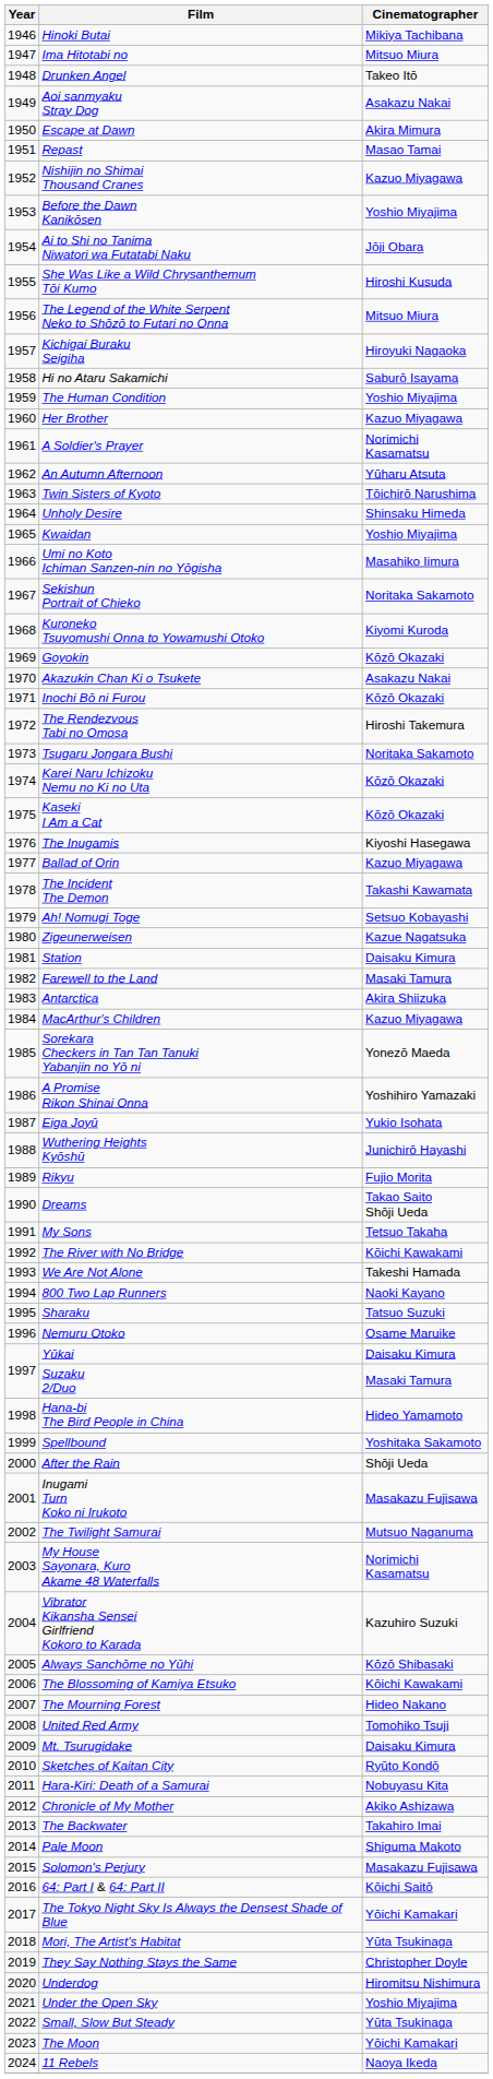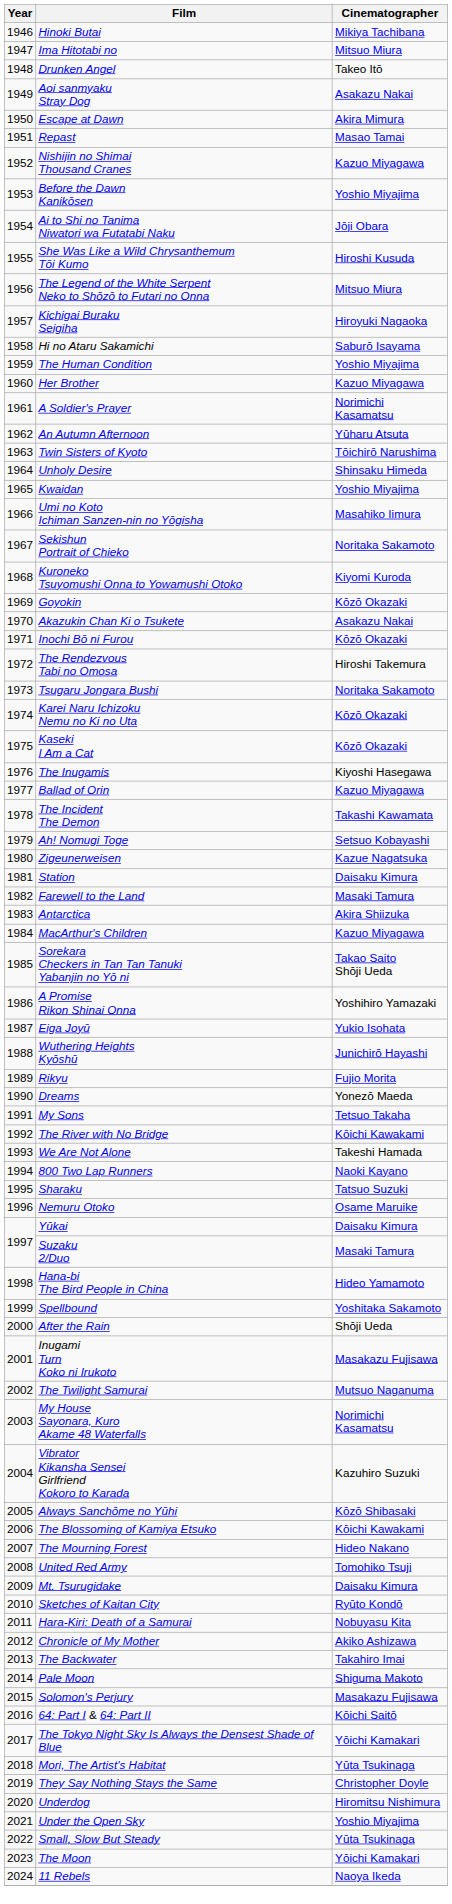 <table class="wikitable sortable">
 <tr>
 <th>Year</th>
 <th>Film</th>
 <th>Cinematographer</th>
 </tr>
 <tr>
 <td>1946</td>
 <td><em><a href='#'>Hinoki Butai</a></em></td>
 <td><a href='#'>Mikiya Tachibana</a></td>
 </tr>
 <tr>
 <td>1947</td>
 <td><em><a href='#'>Ima Hitotabi no</a></em></td>
 <td><a href='#'>Mitsuo Miura</a></td>
 </tr>
 <tr>
 <td>1948</td>
 <td><em><a href='#'>Drunken Angel</a></em></td>
 <td>Takeo Itō</td>
 </tr>
 <tr>
 <td>1949</td>
 <td><em><a href='#'>Aoi sanmyaku</a></em><br><em><a href='#'>Stray Dog</a></em></td>
 <td><a href='#'>Asakazu Nakai</a></td>
 </tr>
 <tr>
 <td>1950</td>
 <td><em><a href='#'>Escape at Dawn</a></em></td>
 <td><a href='#'>Akira Mimura</a></td>
 </tr>
 <tr>
 <td>1951</td>
 <td><em><a href='#'>Repast</a></em></td>
 <td><a href='#'>Masao Tamai</a></td>
 </tr>
 <tr>
 <td>1952</td>
 <td><em><a href='#'>Nishijin no Shimai</a></em><br><em><a href='#'>Thousand Cranes</a></em></td>
 <td><a href='#'>Kazuo Miyagawa</a></td>
 </tr>
 <tr>
 <td>1953</td>
 <td><em><a href='#'>Before the Dawn</a></em><br><em><a href='#'>Kanikōsen</a></em></td>
 <td><a href='#'>Yoshio Miyajima</a></td>
 </tr>
 <tr>
 <td>1954</td>
 <td><em><a href='#'>Ai to Shi no Tanima</a></em><br><em><a href='#'>Niwatori wa Futatabi Naku</a></em></td>
 <td><a href='#'>Jōji Obara</a></td>
 </tr>
 <tr>
 <td>1955</td>
 <td><em><a href='#'>She Was Like a Wild Chrysanthemum</a></em><br><em><a href='#'>Tōi Kumo</a></em></td>
 <td><a href='#'>Hiroshi Kusuda</a></td>
 </tr>
 <tr>
 <td>1956</td>
 <td><em><a href='#'>The Legend of the White Serpent</a></em><br><em><a href='#'>Neko to Shōzō to Futari no Onna</a></em></td>
 <td><a href='#'>Mitsuo Miura</a></td>
 </tr>
 <tr>
 <td>1957</td>
 <td><em><a href='#'>Kichigai Buraku</a></em><br><em><a href='#'>Seigiha</a></em></td>
 <td><a href='#'>Hiroyuki Nagaoka</a></td>
 </tr>
 <tr>
 <td>1958</td>
 <td><em>Hi no Ataru Sakamichi</em></td>
 <td><a href='#'>Saburō Isayama</a></td>
 </tr>
 <tr>
 <td>1959</td>
 <td><em><a href='#'>The Human Condition</a></em></td>
 <td><a href='#'>Yoshio Miyajima</a></td>
 </tr>
 <tr>
 <td>1960</td>
 <td><em><a href='#'>Her Brother</a></em></td>
 <td><a href='#'>Kazuo Miyagawa</a></td>
 </tr>
 <tr>
 <td>1961</td>
 <td><em><a href='#'>A Soldier's Prayer</a></em></td>
 <td><a href='#'>Norimichi Kasamatsu</a></td>
 </tr>
 <tr>
 <td>1962</td>
 <td><em><a href='#'>An Autumn Afternoon</a></em></td>
 <td><a href='#'>Yūharu Atsuta</a></td>
 </tr>
 <tr>
 <td>1963</td>
 <td><em><a href='#'>Twin Sisters of Kyoto</a></em></td>
 <td><a href='#'>Tōichirō Narushima</a></td>
 </tr>
 <tr>
 <td>1964</td>
 <td><em><a href='#'>Unholy Desire</a></em></td>
 <td><a href='#'>Shinsaku Himeda</a></td>
 </tr>
 <tr>
 <td>1965</td>
 <td><em><a href='#'>Kwaidan</a></em></td>
 <td><a href='#'>Yoshio Miyajima</a></td>
 </tr>
 <tr>
 <td>1966</td>
 <td><em><a href='#'>Umi no Koto</a></em><br><em><a href='#'>Ichiman Sanzen-nin no Yōgisha</a></em></td>
 <td><a href='#'>Masahiko Iimura</a></td>
 </tr>
 <tr>
 <td>1967</td>
 <td><em><a href='#'>Sekishun</a></em><br><em><a href='#'>Portrait of Chieko</a></em></td>
 <td><a href='#'>Noritaka Sakamoto</a></td>
 </tr>
 <tr>
 <td>1968</td>
 <td><em><a href='#'>Kuroneko</a></em><br><em><a href='#'>Tsuyomushi Onna to Yowamushi Otoko</a></em></td>
 <td><a href='#'>Kiyomi Kuroda</a></td>
 </tr>
 <tr>
 <td>1969</td>
 <td><em><a href='#'>Goyokin</a></em></td>
 <td><a href='#'>Kōzō Okazaki</a></td>
 </tr>
 <tr>
 <td>1970</td>
 <td><em><a href='#'>Akazukin Chan Ki o Tsukete</a></em></td>
 <td><a href='#'>Asakazu Nakai</a></td>
 </tr>
 <tr>
 <td>1971</td>
 <td><em><a href='#'>Inochi Bō ni Furou</a></em></td>
 <td><a href='#'>Kōzō Okazaki</a></td>
 </tr>
 <tr>
 <td>1972</td>
 <td><em><a href='#'>The Rendezvous</a></em><br><em><a href='#'>Tabi no Omosa</a></em></td>
 <td>Hiroshi Takemura</td>
 </tr>
 <tr>
 <td>1973</td>
 <td><em><a href='#'>Tsugaru Jongara Bushi</a></em></td>
 <td><a href='#'>Noritaka Sakamoto</a></td>
 </tr>
 <tr>
 <td>1974</td>
 <td><em><a href='#'>Karei Naru Ichizoku</a></em><br><em><a href='#'>Nemu no Ki no Uta</a></em></td>
 <td><a href='#'>Kōzō Okazaki</a></td>
 </tr>
 <tr>
 <td>1975</td>
 <td><em><a href='#'>Kaseki</a></em><br><em><a href='#'>I Am a Cat</a></em></td>
 <td><a href='#'>Kōzō Okazaki</a></td>
 </tr>
 <tr>
 <td>1976</td>
 <td><em><a href='#'>The Inugamis</a></em></td>
 <td>Kiyoshi Hasegawa</td>
 </tr>
 <tr>
 <td>1977</td>
 <td><em><a href='#'>Ballad of Orin</a></em></td>
 <td><a href='#'>Kazuo Miyagawa</a></td>
 </tr>
 <tr>
 <td>1978</td>
 <td><em><a href='#'>The Incident</a></em><br><em><a href='#'>The Demon</a></em></td>
 <td><a href='#'>Takashi Kawamata</a></td>
 </tr>
 <tr>
 <td>1979</td>
 <td><em><a href='#'>Ah! Nomugi Toge</a></em></td>
 <td><a href='#'>Setsuo Kobayashi</a></td>
 </tr>
 <tr>
 <td>1980</td>
 <td><em><a href='#'>Zigeunerweisen</a></em></td>
 <td><a href='#'>Kazue Nagatsuka</a></td>
 </tr>
 <tr>
 <td>1981</td>
 <td><em><a href='#'>Station</a></em></td>
 <td><a href='#'>Daisaku Kimura</a></td>
 </tr>
 <tr>
 <td>1982</td>
 <td><em><a href='#'>Farewell to the Land</a></em></td>
 <td><a href='#'>Masaki Tamura</a></td>
 </tr>
 <tr>
 <td>1983</td>
 <td><em><a href='#'>Antarctica</a></em></td>
 <td><a href='#'>Akira Shiizuka</a></td>
 </tr>
 <tr>
 <td>1984</td>
 <td><em><a href='#'>MacArthur's Children</a></em></td>
 <td><a href='#'>Kazuo Miyagawa</a></td>
 </tr>
 <tr>
 <td>1985</td>
 <td><em><a href='#'>Sorekara</a></em><br><em><a href='#'>Checkers in Tan Tan Tanuki</a></em><br><em><a href='#'>Yabanjin no Yō ni</a></em></td>
-<td>Yonezō Maeda</td>
+<td><a href='#'>Takao Saito</a><br>Shōji Ueda</td>
 </tr>
 <tr>
 <td>1986</td>
 <td><em><a href='#'>A Promise</a></em><br><em><a href='#'>Rikon Shinai Onna</a></em></td>
 <td>Yoshihiro Yamazaki</td>
 </tr>
 <tr>
 <td>1987</td>
 <td><em><a href='#'>Eiga Joyū</a></em></td>
 <td><a href='#'>Yukio Isohata</a></td>
 </tr>
 <tr>
 <td>1988</td>
 <td><em><a href='#'>Wuthering Heights</a></em><br><em><a href='#'>Kyōshū</a></em></td>
 <td><a href='#'>Junichirō Hayashi</a></td>
 </tr>
 <tr>
 <td>1989</td>
 <td><em><a href='#'>Rikyu</a></em></td>
 <td><a href='#'>Fujio Morita</a></td>
 </tr>
 <tr>
 <td>1990</td>
 <td><em><a href='#'>Dreams</a></em></td>
-<td><a href='#'>Takao Saito</a><br>Shōji Ueda</td>
+<td>Yonezō Maeda</td>
 </tr>
 <tr>
 <td>1991</td>
 <td><em><a href='#'>My Sons</a></em></td>
 <td><a href='#'>Tetsuo Takaha</a></td>
 </tr>
 <tr>
 <td>1992</td>
 <td><em><a href='#'>The River with No Bridge</a></em></td>
 <td><a href='#'>Kōichi Kawakami</a></td>
 </tr>
 <tr>
 <td>1993</td>
 <td><em><a href='#'>We Are Not Alone</a></em></td>
 <td>Takeshi Hamada</td>
 </tr>
 <tr>
 <td>1994</td>
 <td><em><a href='#'>800 Two Lap Runners</a></em></td>
 <td><a href='#'>Naoki Kayano</a></td>
 </tr>
 <tr>
 <td>1995</td>
 <td><em><a href='#'>Sharaku</a></em></td>
 <td><a href='#'>Tatsuo Suzuki</a></td>
 </tr>
 <tr>
 <td>1996</td>
 <td><em><a href='#'>Nemuru Otoko</a></em></td>
 <td><a href='#'>Osame Maruike</a></td>
 </tr>
 <tr>
 <td rowspan="2">1997</td>
 <td><em><a href='#'>Yūkai</a></em></td>
 <td><a href='#'>Daisaku Kimura</a></td>
 </tr>
 <tr>
 <td><em><a href='#'>Suzaku</a></em><br><em><a href='#'>2/Duo</a></em></td>
 <td><a href='#'>Masaki Tamura</a></td>
 </tr>
 <tr>
 <td>1998</td>
 <td><em><a href='#'>Hana-bi</a></em><br><em><a href='#'>The Bird People in China</a></em></td>
 <td><a href='#'>Hideo Yamamoto</a></td>
 </tr>
 <tr>
 <td>1999</td>
 <td><em><a href='#'>Spellbound</a></em></td>
 <td><a href='#'>Yoshitaka Sakamoto</a></td>
 </tr>
 <tr>
 <td>2000</td>
 <td><em><a href='#'>After the Rain</a></em></td>
 <td>Shōji Ueda</td>
 </tr>
 <tr>
 <td>2001</td>
 <td><em>Inugami</em><br><em><a href='#'>Turn</a></em><br><em><a href='#'>Koko ni Irukoto</a></em></td>
 <td><a href='#'>Masakazu Fujisawa</a></td>
 </tr>
 <tr>
 <td>2002</td>
 <td><em><a href='#'>The Twilight Samurai</a></em></td>
 <td><a href='#'>Mutsuo Naganuma</a></td>
 </tr>
 <tr>
 <td>2003</td>
 <td><em><a href='#'>My House</a></em><br><em><a href='#'>Sayonara, Kuro</a></em><br><em><a href='#'>Akame 48 Waterfalls</a></em></td>
 <td><a href='#'>Norimichi Kasamatsu</a></td>
 </tr>
 <tr>
 <td>2004</td>
 <td><em><a href='#'>Vibrator</a></em><br><em><a href='#'>Kikansha Sensei</a></em><br><em>Girlfriend</em><br><em><a href='#'>Kokoro to Karada</a></em></td>
 <td>Kazuhiro Suzuki</td>
 </tr>
 <tr>
 <td>2005</td>
 <td><em><a href='#'>Always Sanchōme no Yūhi</a></em></td>
 <td><a href='#'>Kōzō Shibasaki</a></td>
 </tr>
 <tr>
 <td>2006</td>
 <td><em><a href='#'>The Blossoming of Kamiya Etsuko</a></em></td>
 <td><a href='#'>Kōichi Kawakami</a></td>
 </tr>
 <tr>
 <td>2007</td>
 <td><em><a href='#'>The Mourning Forest</a></em></td>
 <td><a href='#'>Hideo Nakano</a></td>
 </tr>
 <tr>
 <td>2008</td>
 <td><em><a href='#'>United Red Army</a></em></td>
 <td><a href='#'>Tomohiko Tsuji</a></td>
 </tr>
 <tr>
 <td>2009</td>
 <td><em><a href='#'>Mt. Tsurugidake</a></em></td>
 <td><a href='#'>Daisaku Kimura</a></td>
 </tr>
 <tr>
 <td>2010</td>
 <td><em><a href='#'>Sketches of Kaitan City</a></em></td>
 <td><a href='#'>Ryūto Kondō</a></td>
 </tr>
 <tr>
 <td>2011</td>
 <td><em><a href='#'>Hara-Kiri: Death of a Samurai</a></em></td>
 <td><a href='#'>Nobuyasu Kita</a></td>
 </tr>
 <tr>
 <td>2012</td>
 <td><em><a href='#'>Chronicle of My Mother</a></em></td>
 <td><a href='#'>Akiko Ashizawa</a></td>
 </tr>
 <tr>
 <td>2013</td>
 <td><em><a href='#'>The Backwater</a></em></td>
 <td><a href='#'>Takahiro Imai</a></td>
 </tr>
 <tr>
 <td>2014</td>
 <td><em><a href='#'>Pale Moon</a></em></td>
 <td><a href='#'>Shiguma Makoto</a></td>
 </tr>
 <tr>
 <td>2015</td>
 <td><em><a href='#'>Solomon's Perjury</a></em></td>
 <td><a href='#'>Masakazu Fujisawa</a></td>
 </tr>
 <tr>
 <td>2016</td>
 <td><em><a href='#'>64: Part I</a></em> & <em><a href='#'>64: Part II</a></em></td>
 <td><a href='#'>Kōichi Saitō</a></td>
 </tr>
 <tr>
 <td>2017</td>
 <td><em><a href='#'>The Tokyo Night Sky Is Always the Densest Shade of Blue</a></em></td>
 <td><a href='#'>Yōichi Kamakari</a></td>
 </tr>
 <tr>
 <td>2018</td>
 <td><em><a href='#'>Mori, The Artist's Habitat </a></em></td>
 <td><a href='#'>Yūta Tsukinaga</a></td>
 </tr>
 <tr>
 <td>2019</td>
 <td><em><a href='#'>They Say Nothing Stays the Same</a></em></td>
 <td><a href='#'>Christopher Doyle</a></td>
 </tr>
 <tr>
 <td>2020</td>
 <td><em><a href='#'>Underdog</a></em></td>
 <td><a href='#'>Hiromitsu Nishimura</a></td>
 </tr>
 <tr>
 <td>2021</td>
 <td><em><a href='#'>Under the Open Sky</a></em></td>
 <td><a href='#'>Yoshio Miyajima</a></td>
 </tr>
 <tr>
 <td>2022</td>
 <td><em><a href='#'>Small, Slow But Steady</a></em></td>
 <td><a href='#'>Yūta Tsukinaga</a></td>
 </tr>
 <tr>
 <td>2023</td>
 <td><em><a href='#'>The Moon</a></em></td>
 <td><a href='#'>Yōichi Kamakari</a></td>
 </tr>
 <tr>
 <td>2024</td>
 <td><em><a href='#'>11 Rebels</a></em></td>
 <td><a href='#'>Naoya Ikeda</a></td>
 </tr>
 <tr>
 </tr>
 </table>
